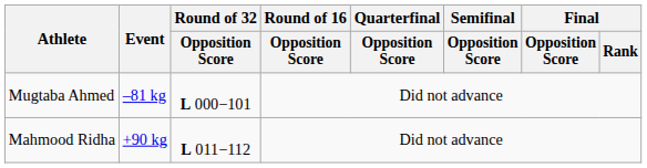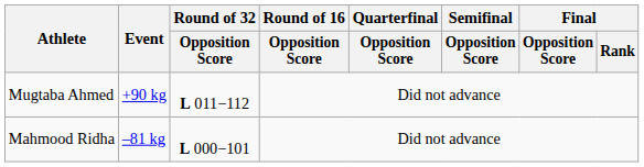 <table class=wikitable style=font-size:90%;text-align:center>
 <tr>
 <th rowspan=2>Athlete</th>
 <th rowspan=2>Event</th>
 <th>Round of 32</th>
 <th>Round of 16</th>
 <th>Quarterfinal</th>
 <th>Semifinal</th>
 <th colspan=2>Final</th>
 </tr>
 <tr style=font-size:95%>
 <th>Opposition<br>Score</th>
 <th>Opposition<br>Score</th>
 <th>Opposition<br>Score</th>
 <th>Opposition<br>Score</th>
 <th>Opposition<br>Score</th>
 <th>Rank</th>
 </tr>
 <tr>
 <td align=left>Mugtaba Ahmed</td>
+<td align=left><a href='#'>+90 kg</a></td>
+<td><br><strong>L</strong> 011−112</td>
+<td colspan=5>Did not advance</td>
+</tr>
+<tr>
+<td align=left>Mahmood Ridha</td>
 <td align=left><a href='#'>–81 kg</a></td>
 <td><br><strong>L</strong> 000−101</td>
 <td colspan=5>Did not advance</td>
 </tr>
-<tr>
-<td align=left>Mahmood Ridha</td>
-<td align=left><a href='#'>+90 kg</a></td>
-<td><br><strong>L</strong> 011−112</td>
-<td colspan=5>Did not advance</td>
-</tr>
 </table>
